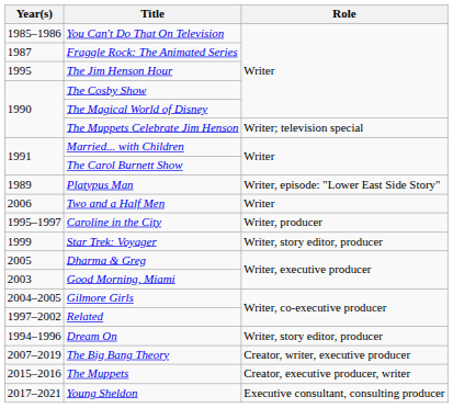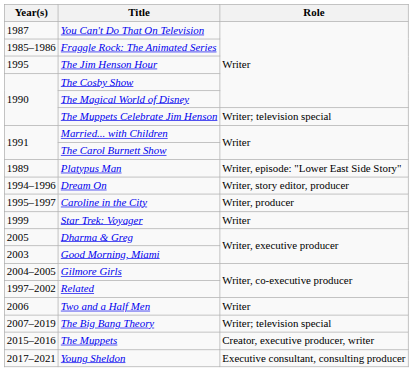 <table class="wikitable">
 <tr>
 <th>Year(s)</th>
 <th>Title</th>
 <th>Role</th>
 </tr>
 <tr>
-<td>1985–1986</td>
+<td>1987</td>
 <td><em><a href='#'>You Can't Do That On Television</a></em></td>
 <td rowspan="5">Writer</td>
 </tr>
 <tr>
-<td>1987</td>
+<td>1985–1986</td>
 <td><em><a href='#'>Fraggle Rock: The Animated Series</a></em></td>
 </tr>
 <tr>
 <td>1995</td>
 <td><em><a href='#'>The Jim Henson Hour</a></em></td>
 </tr>
 <tr>
 <td rowspan="3">1990</td>
 <td><em><a href='#'>The Cosby Show</a></em></td>
 </tr>
 <tr>
 <td><em><a href='#'>The Magical World of Disney</a></em></td>
 </tr>
 <tr>
 <td><em><a href='#'>The Muppets Celebrate Jim Henson</a></em></td>
 <td>Writer; television special</td>
 </tr>
 <tr>
 <td rowspan="2">1991</td>
 <td><em><a href='#'>Married... with Children</a></em></td>
 <td rowspan="2">Writer</td>
 </tr>
 <tr>
 <td><em><a href='#'>The Carol Burnett Show</a></em></td>
 </tr>
 <tr>
 <td>1989</td>
 <td><em><a href='#'>Platypus Man</a></em></td>
 <td>Writer, episode: "Lower East Side Story"</td>
 </tr>
 <tr>
-<td>2006</td>
-<td><em><a href='#'>Two and a Half Men</a></em></td>
-<td>Writer</td>
+<td>1994–1996</td>
+<td><em><a href='#'>Dream On</a></em></td>
+<td>Writer, story editor, producer</td>
 </tr>
 <tr>
 <td>1995–1997</td>
 <td><em><a href='#'>Caroline in the City</a></em></td>
 <td>Writer, producer</td>
 </tr>
 <tr>
 <td>1999</td>
 <td><em><a href='#'>Star Trek: Voyager</a></em></td>
-<td>Writer, story editor, producer</td>
+<td>Writer</td>
 </tr>
 <tr>
 <td>2005</td>
 <td><em><a href='#'>Dharma & Greg</a></em></td>
 <td rowspan="2">Writer, executive producer</td>
 </tr>
 <tr>
 <td>2003</td>
 <td><em><a href='#'>Good Morning, Miami</a></em></td>
 </tr>
 <tr>
 <td>2004–2005</td>
 <td><em><a href='#'>Gilmore Girls</a></em></td>
 <td rowspan="2">Writer, co-executive producer</td>
 </tr>
 <tr>
 <td>1997–2002</td>
 <td><em><a href='#'>Related</a></em></td>
 </tr>
 <tr>
-<td>1994–1996</td>
-<td><em><a href='#'>Dream On</a></em></td>
-<td>Writer, story editor, producer</td>
+<td>2006</td>
+<td><em><a href='#'>Two and a Half Men</a></em></td>
+<td>Writer</td>
 </tr>
 <tr>
 <td>2007–2019</td>
 <td><em><a href='#'>The Big Bang Theory</a></em></td>
-<td>Creator, writer, executive producer</td>
+<td>Writer; television special</td>
 </tr>
 <tr>
 <td>2015–2016</td>
 <td><em><a href='#'>The Muppets</a></em></td>
 <td>Creator, executive producer, writer</td>
 </tr>
 <tr>
 <td>2017–2021</td>
 <td><em><a href='#'>Young Sheldon</a></em></td>
 <td>Executive consultant, consulting producer</td>
 </tr>
 </table>
